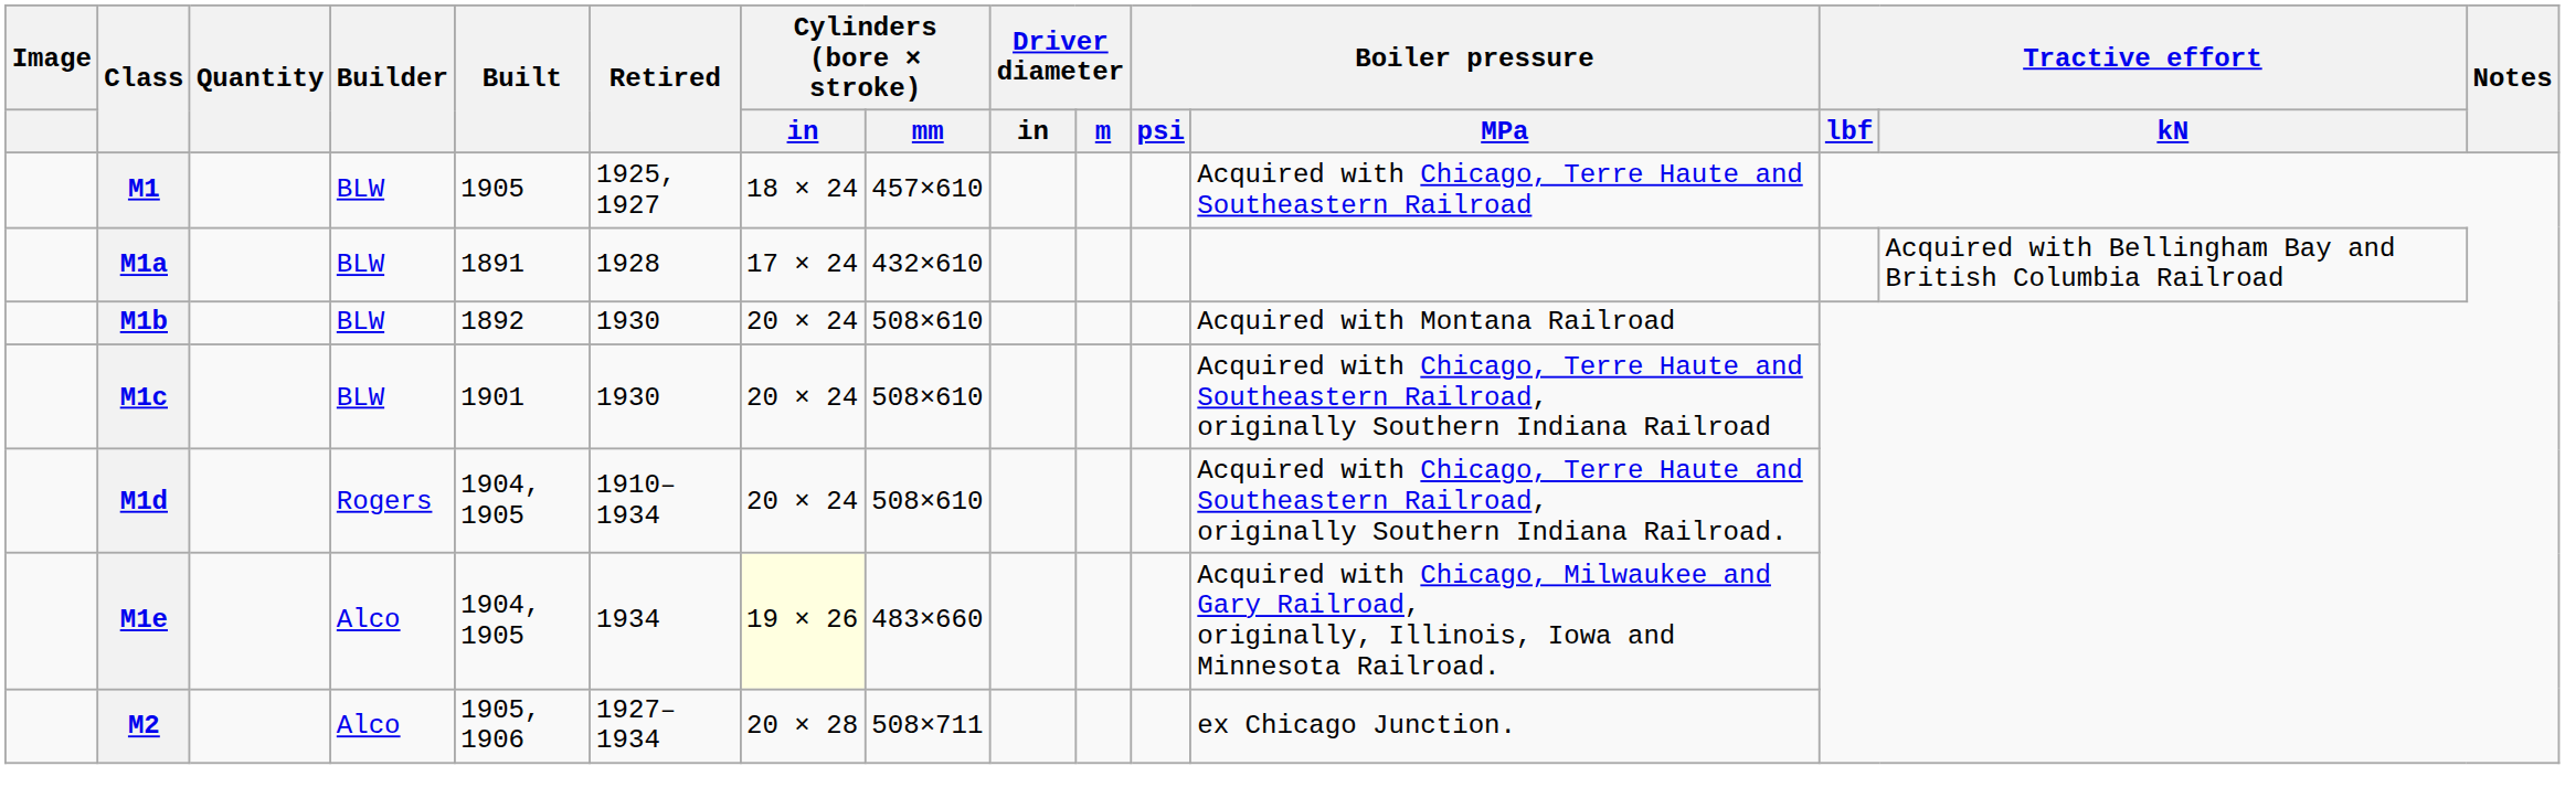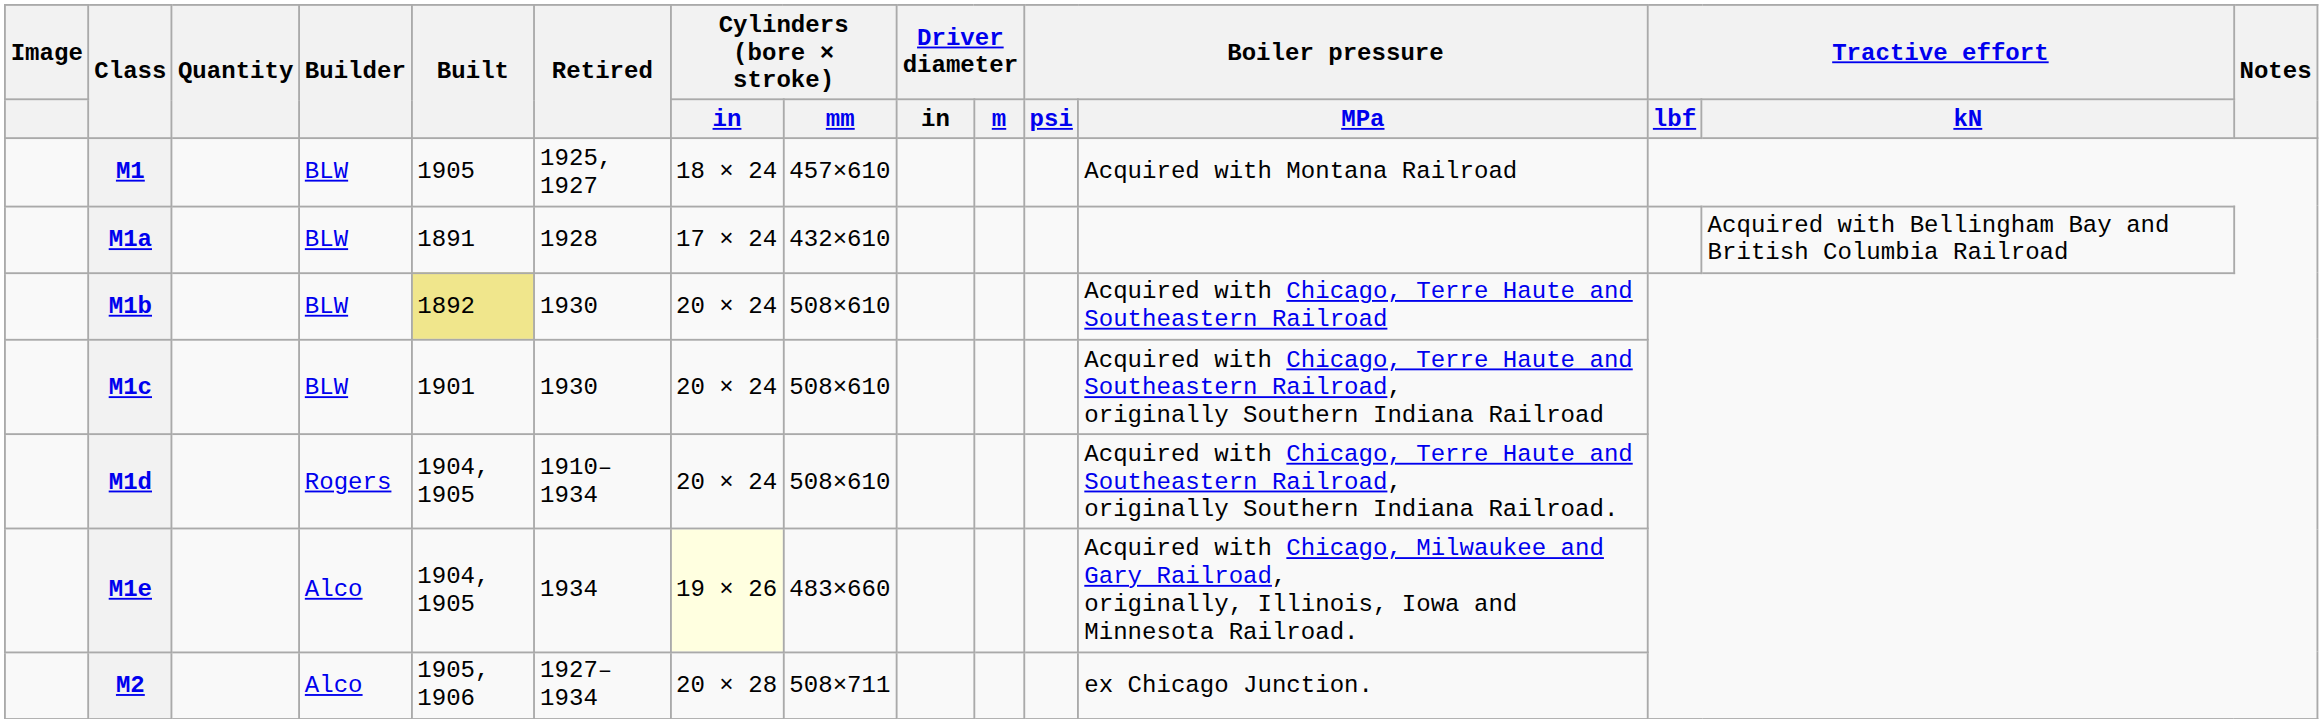 <table class="wikitable sortable">
 <tr>
 <th>Image</th>
 <th rowspan="2">Class</th>
 <th rowspan="2">Quantity</th>
 <th rowspan="2">Builder</th>
 <th rowspan="2">Built</th>
 <th rowspan="2">Retired</th>
 <th colspan="2">Cylinders<br>(bore × stroke)</th>
 <th colspan="2"><a href='#'>Driver</a><br>diameter</th>
 <th colspan="2">Boiler pressure</th>
 <th colspan="2"><a href='#'>Tractive effort</a></th>
 <th rowspan="2">Notes</th>
 </tr>
 <tr>
 <th></th>
 <th><a href='#'>in</a></th>
 <th><a href='#'>mm</a></th>
 <th>in</th>
 <th><a href='#'>m</a></th>
 <th><a href='#'>psi</a></th>
 <th><a href='#'>MPa</a></th>
 <th><a href='#'>lbf</a></th>
 <th><a href='#'>kN</a></th>
 </tr>
 <tr>
 <td></td>
 <th><a href='#'>M1</a></th>
 <td></td>
 <td><a href='#'>BLW</a></td>
 <td>1905</td>
 <td>1925, 1927</td>
 <td>18 × 24</td>
 <td>457×610</td>
 <td></td>
 <td></td>
 <td></td>
-<td>Acquired with <a href='#'>Chicago, Terre Haute and Southeastern Railroad</a></td>
+<td>Acquired with Montana Railroad</td>
 </tr>
 <tr>
 <td></td>
 <th><a href='#'>M1a</a></th>
 <td></td>
 <td><a href='#'>BLW</a></td>
 <td>1891</td>
 <td>1928</td>
 <td>17 × 24</td>
 <td>432×610</td>
 <td></td>
 <td> </td>
 <td> </td>
 <td> </td>
 <td> </td>
 <td>Acquired with Bellingham Bay and British Columbia Railroad</td>
 </tr>
 <tr>
 <td></td>
 <th><a href='#'>M1b</a></th>
 <td></td>
 <td><a href='#'>BLW</a></td>
-<td>1892</td>
+<td style="background: khaki;">1892</td>
 <td>1930</td>
 <td>20 × 24</td>
 <td>508×610</td>
 <td></td>
 <td></td>
 <td></td>
-<td>Acquired with Montana Railroad</td>
+<td>Acquired with <a href='#'>Chicago, Terre Haute and Southeastern Railroad</a></td>
 </tr>
 <tr>
 <td></td>
 <th><a href='#'>M1c</a></th>
 <td></td>
 <td><a href='#'>BLW</a></td>
 <td>1901</td>
 <td>1930</td>
 <td>20 × 24</td>
 <td>508×610</td>
 <td></td>
 <td></td>
 <td></td>
 <td>Acquired with <a href='#'>Chicago, Terre Haute and Southeastern Railroad</a>,<br>originally Southern Indiana Railroad</td>
 </tr>
 <tr>
 <td></td>
 <th><a href='#'>M1d</a></th>
 <td></td>
 <td><a href='#'>Rogers</a></td>
 <td>1904, 1905</td>
 <td>1910–1934</td>
 <td>20 × 24</td>
 <td>508×610</td>
 <td></td>
 <td></td>
 <td></td>
 <td>Acquired with <a href='#'>Chicago, Terre Haute and Southeastern Railroad</a>,<br>originally Southern Indiana Railroad.</td>
 </tr>
 <tr>
 <td></td>
 <th><a href='#'>M1e</a></th>
 <td></td>
 <td><a href='#'>Alco</a></td>
 <td>1904, 1905</td>
 <td>1934</td>
 <td style="background: lightyellow;">19 × 26</td>
 <td>483×660</td>
 <td></td>
 <td></td>
 <td></td>
 <td>Acquired with <a href='#'>Chicago, Milwaukee and Gary Railroad</a>,<br>originally, Illinois, Iowa and Minnesota Railroad.</td>
 </tr>
 <tr>
 <td></td>
 <th><a href='#'>M2</a></th>
 <td></td>
 <td><a href='#'>Alco</a></td>
 <td>1905, 1906</td>
 <td>1927–1934</td>
 <td>20 × 28</td>
 <td>508×711</td>
 <td></td>
 <td></td>
 <td></td>
 <td>ex Chicago Junction.</td>
 </tr>
 </table>
